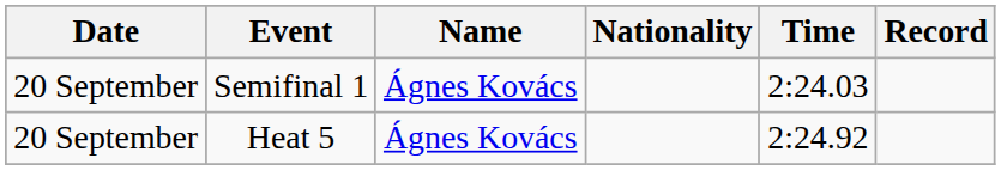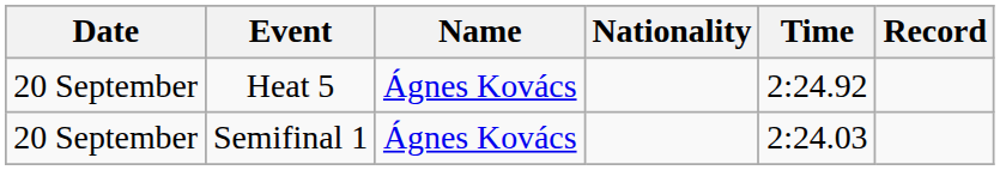 <table class="wikitable" style="text-align:center">
 <tr>
 <th>Date</th>
 <th>Event</th>
 <th>Name</th>
 <th>Nationality</th>
 <th>Time</th>
 <th>Record</th>
 </tr>
 <tr>
 <td>20 September</td>
+<td>Heat 5</td>
+<td><a href='#'>Ágnes Kovács</a></td>
+<td align=left></td>
+<td>2:24.92</td>
+<td></td>
+</tr>
+<tr>
+<td>20 September</td>
 <td>Semifinal 1</td>
 <td align="left"><a href='#'>Ágnes Kovács</a></td>
 <td align=left></td>
 <td>2:24.03</td>
 <td></td>
 </tr>
-<tr>
-<td>20 September</td>
-<td>Heat 5</td>
-<td><a href='#'>Ágnes Kovács</a></td>
-<td align=left></td>
-<td>2:24.92</td>
-<td></td>
-</tr>
 </table>
